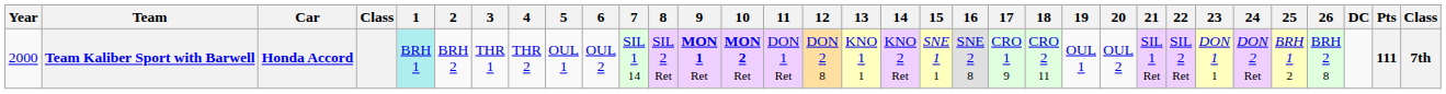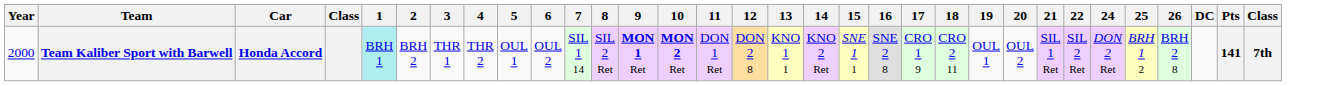 <table class="wikitable" style="text-align:center; font-size:85%">
 <tr>
 <th>Year</th>
 <th>Team</th>
 <th>Car</th>
 <th>Class</th>
 <th>1</th>
 <th>2</th>
 <th>3</th>
 <th>4</th>
 <th>5</th>
 <th>6</th>
 <th>7</th>
 <th>8</th>
 <th>9</th>
 <th>10</th>
 <th>11</th>
 <th>12</th>
 <th>13</th>
 <th>14</th>
 <th>15</th>
 <th>16</th>
 <th>17</th>
 <th>18</th>
 <th>19</th>
 <th>20</th>
 <th>21</th>
 <th>22</th>
-<th>23</th>
 <th>24</th>
 <th>25</th>
 <th>26</th>
 <th>DC</th>
 <th>Pts</th>
 <th>Class</th>
 </tr>
 <tr>
 <td><a href='#'>2000</a></td>
 <th nowrap><a href='#'>Team Kaliber Sport with Barwell</a></th>
 <th nowrap><a href='#'>Honda Accord</a></th>
 <th><span></span></th>
 <td style="background: paleturquoise;"><a href='#'>BRH<br>1</a></td>
 <td><a href='#'>BRH<br>2</a></td>
 <td><a href='#'>THR<br>1</a></td>
 <td><a href='#'>THR<br>2</a></td>
 <td><a href='#'>OUL<br>1</a></td>
 <td><a href='#'>OUL<br>2</a></td>
 <td style="background:#DFFFDF;"><a href='#'>SIL<br>1</a><br><small>14</small></td>
 <td style="background:#EFCFFF;"><a href='#'>SIL<br>2</a><br><small>Ret</small></td>
 <td style="background:#EFCFFF;"><strong><a href='#'>MON<br>1</a></strong><br><small>Ret</small></td>
 <td style="background:#EFCFFF;"><strong><a href='#'>MON<br>2</a></strong><br><small>Ret</small></td>
 <td style="background:#EFCFFF;"><a href='#'>DON<br>1</a><br><small>Ret</small></td>
 <td style="background:#FFDF9F;"><a href='#'>DON<br>2</a><br><small>8</small></td>
 <td style="background:#FFFFBF;"><a href='#'>KNO<br>1</a><br><small>1</small></td>
 <td style="background:#EFCFFF;"><a href='#'>KNO<br>2</a><br><small>Ret</small></td>
 <td style="background:#FFFFBF;"><em><a href='#'>SNE<br>1</a></em><br><small>1</small></td>
 <td style="background:#DFDFDF;"><a href='#'>SNE<br>2</a><br><small>8</small></td>
 <td style="background:#DFFFDF;"><a href='#'>CRO<br>1</a><br><small>9</small></td>
 <td style="background:#DFFFDF;"><a href='#'>CRO<br>2</a><br><small>11</small></td>
 <td><a href='#'>OUL<br>1</a></td>
 <td><a href='#'>OUL<br>2</a></td>
 <td style="background:#EFCFFF;"><a href='#'>SIL<br>1</a><br><small>Ret</small></td>
 <td style="background:#EFCFFF;"><a href='#'>SIL<br>2</a><br><small>Ret</small></td>
-<td style="background:#FFFFBF;"><em><a href='#'>DON<br>1</a></em><br><small>1</small></td>
 <td style="background:#EFCFFF;"><em><a href='#'>DON<br>2</a></em><br><small>Ret</small></td>
 <td style="background:#FFFFBF;"><em><a href='#'>BRH<br>1</a></em><br><small>2</small></td>
 <td style="background:#DFFFDF;"><a href='#'>BRH<br>2</a><br><small>8</small></td>
 <td></td>
-<th>111</th>
+<th>141</th>
 <th>7th</th>
 </tr>
 </table>
